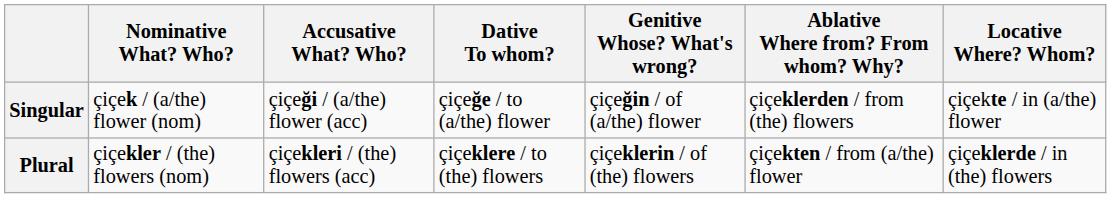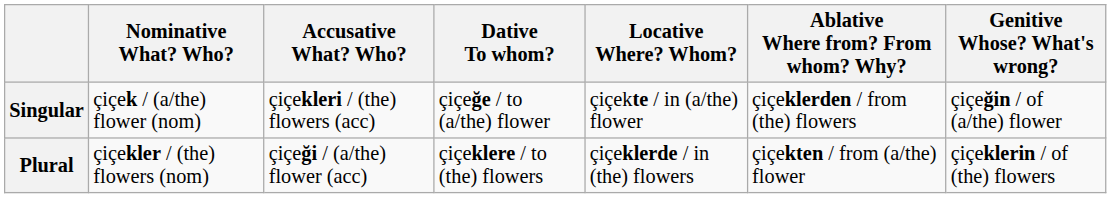 <table class="wikitable">
 <tr>
 <th></th>
 <th>Nominative<br>What? Who?</th>
 <th>Accusative<br> What? Who?</th>
 <th>Dative<br> To whom?</th>
+<th>Locative<br> Where? Whom?</th>
+<th>Ablative<br> Where from? From whom? Why?</th>
 <th>Genitive<br> Whose? What's wrong?</th>
-<th>Ablative<br> Where from? From whom? Why?</th>
-<th>Locative<br> Where? Whom?</th>
 </tr>
 <tr>
 <th>Singular</th>
 <td>çiçe<strong>k</strong> / (a/the) flower (nom)</td>
-<td>çiçe<strong>ği</strong> / (a/the) flower (acc)</td>
+<td>çiçe<strong>kleri</strong> / (the) flowers (acc)</td>
 <td>çiçe<strong>ğe</strong> / to (a/the) flower</td>
+<td>çiçek<strong>te</strong> / in (a/the) flower</td>
+<td>çiçe<strong>klerden</strong> / from (the) flowers</td>
 <td>çiçe<strong>ğin</strong> / of (a/the) flower</td>
-<td>çiçe<strong>klerden</strong> / from (the) flowers</td>
-<td>çiçek<strong>te</strong> / in (a/the) flower</td>
 </tr>
 <tr>
 <th>Plural</th>
 <td>çiçe<strong>kler</strong> / (the) flowers (nom)</td>
-<td>çiçe<strong>kleri</strong> / (the) flowers (acc)</td>
+<td>çiçe<strong>ği</strong> / (a/the) flower (acc)</td>
 <td>çiçe<strong>klere</strong> / to (the) flowers</td>
+<td>çiçe<strong>klerde</strong> / in (the) flowers</td>
+<td>çiçe<strong>kten</strong> / from (a/the) flower</td>
 <td>çiçe<strong>klerin</strong> / of (the) flowers</td>
-<td>çiçe<strong>kten</strong> / from (a/the) flower</td>
-<td>çiçe<strong>klerde</strong> / in (the) flowers</td>
 </tr>
 </table>
